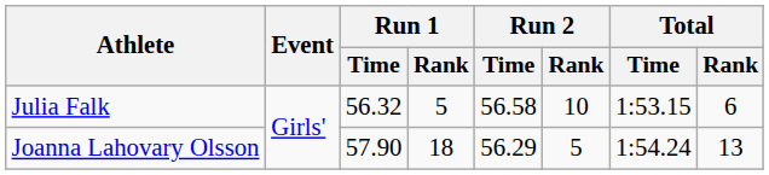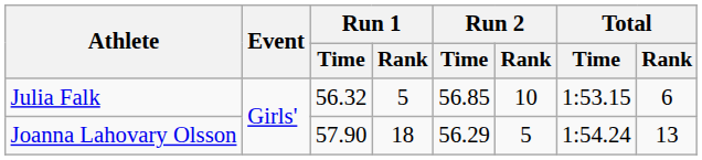 <table class="wikitable" style="font-size:90%">
 <tr>
 <th rowspan="2">Athlete</th>
 <th rowspan="2">Event</th>
 <th colspan="2">Run 1</th>
 <th colspan="2">Run 2</th>
 <th colspan="2">Total</th>
 </tr>
 <tr style="font-size:95%">
 <th>Time</th>
 <th>Rank</th>
 <th>Time</th>
 <th>Rank</th>
 <th>Time</th>
 <th>Rank</th>
 </tr>
 <tr align=center>
 <td align=left><a href='#'>Julia Falk</a></td>
 <td align=left rowspan=2><a href='#'>Girls'</a></td>
 <td>56.32</td>
 <td>5</td>
-<td>56.58</td>
+<td>56.85</td>
 <td>10</td>
 <td>1:53.15</td>
 <td>6</td>
 </tr>
 <tr align=center>
 <td align=left><a href='#'>Joanna Lahovary Olsson</a></td>
 <td>57.90</td>
 <td>18</td>
 <td>56.29</td>
 <td>5</td>
 <td>1:54.24</td>
 <td>13</td>
 </tr>
 </table>
